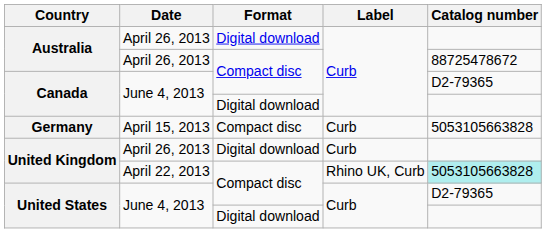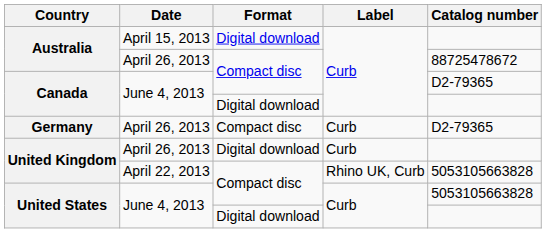 <table class="wikitable plainrowheaders">
 <tr>
 <th scope="col">Country</th>
 <th scope="col">Date</th>
 <th scope="col">Format</th>
 <th scope="col">Label</th>
 <th scope="col">Catalog number</th>
 </tr>
 <tr>
 <th scope="row" rowspan="2">Australia</th>
-<td>April 26, 2013</td>
+<td>April 15, 2013</td>
 <td><a href='#'>Digital download</a></td>
 <td rowspan="4"><a href='#'>Curb</a></td>
 <td></td>
 </tr>
 <tr>
 <td>April 26, 2013</td>
 <td rowspan="2"><a href='#'>Compact disc</a></td>
 <td>88725478672</td>
 </tr>
 <tr>
 <th scope="row" rowspan="2">Canada</th>
 <td rowspan="2">June 4, 2013</td>
 <td>D2-79365</td>
 </tr>
 <tr>
 <td>Digital download</td>
 <td></td>
 </tr>
 <tr>
 <th scope="row">Germany</th>
-<td>April 15, 2013</td>
+<td>April 26, 2013</td>
 <td>Compact disc</td>
 <td>Curb</td>
-<td>5053105663828</td>
+<td>D2-79365</td>
 </tr>
 <tr>
 <th scope="row" rowspan="2">United Kingdom</th>
 <td>April 26, 2013</td>
 <td>Digital download</td>
 <td>Curb</td>
 <td></td>
 </tr>
 <tr>
 <td>April 22, 2013</td>
 <td rowspan="2">Compact disc</td>
 <td>Rhino UK, Curb</td>
-<td style="background: paleturquoise;">5053105663828</td>
+<td>5053105663828</td>
 </tr>
 <tr>
 <th scope="row" rowspan="2">United States</th>
 <td rowspan="2">June 4, 2013</td>
 <td rowspan="2">Curb</td>
-<td>D2-79365</td>
+<td>5053105663828</td>
 </tr>
 <tr>
 <td>Digital download</td>
 <td></td>
 </tr>
 </table>
